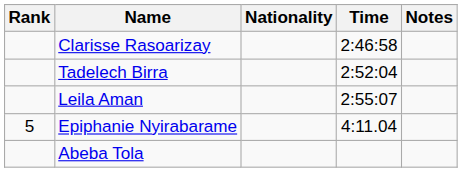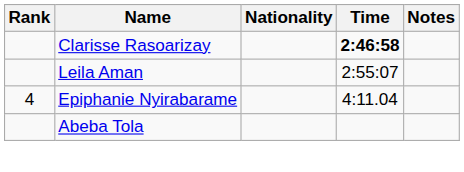 <table class="wikitable sortable" style="text-align:center">
 <tr>
 <th>Rank</th>
 <th>Name</th>
 <th>Nationality</th>
 <th>Time</th>
 <th>Notes</th>
 </tr>
 <tr>
 <td></td>
 <td align=left><a href='#'>Clarisse Rasoarizay</a></td>
 <td align=left></td>
-<td>2:46:58</td>
-<td></td>
-</tr>
-<tr>
-<td></td>
-<td align=left><a href='#'>Tadelech Birra</a></td>
-<td align=left></td>
-<td>2:52:04</td>
+<td><strong>2:46:58</strong></td>
 <td></td>
 </tr>
 <tr>
 <td></td>
 <td align=left><a href='#'>Leila Aman</a></td>
 <td align=left></td>
 <td>2:55:07</td>
 <td></td>
 </tr>
 <tr>
-<td>5</td>
+<td>4</td>
 <td align=left><a href='#'>Epiphanie Nyirabarame</a></td>
 <td align=left></td>
 <td>4:11.04</td>
 <td></td>
 </tr>
 <tr>
 <td></td>
 <td align=left><a href='#'>Abeba Tola</a></td>
 <td align=left></td>
 <td></td>
 <td></td>
 </tr>
 </table>
